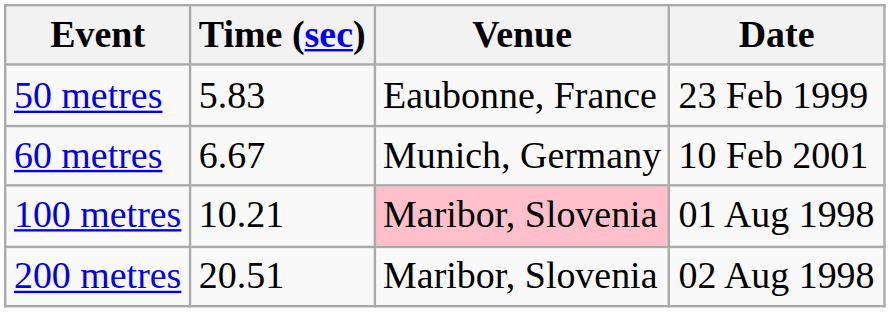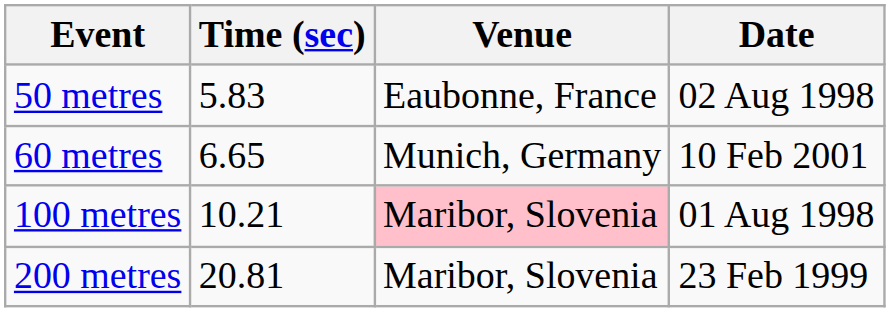 <table class=wikitable>
 <tr>
 <th>Event</th>
 <th>Time (<a href='#'>sec</a>)</th>
 <th>Venue</th>
 <th>Date</th>
 </tr>
 <tr>
 <td><a href='#'>50 metres</a></td>
 <td>5.83</td>
 <td>Eaubonne, France</td>
-<td>23 Feb 1999</td>
+<td>02 Aug 1998</td>
 </tr>
 <tr>
 <td><a href='#'>60 metres</a></td>
-<td>6.67</td>
+<td>6.65</td>
 <td>Munich, Germany</td>
 <td>10 Feb 2001</td>
 </tr>
 <tr>
 <td><a href='#'>100 metres</a></td>
 <td>10.21</td>
 <td style="background: pink;">Maribor, Slovenia</td>
 <td>01 Aug 1998</td>
 </tr>
 <tr>
 <td><a href='#'>200 metres</a></td>
-<td>20.51</td>
+<td>20.81</td>
 <td>Maribor, Slovenia</td>
-<td>02 Aug 1998</td>
+<td>23 Feb 1999</td>
 </tr>
 </table>
